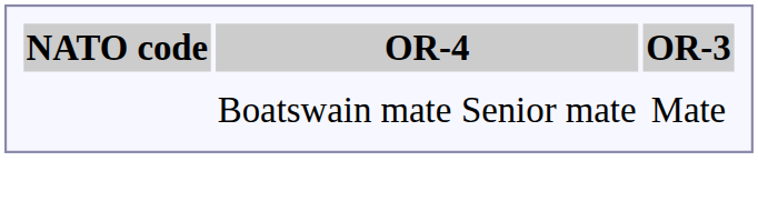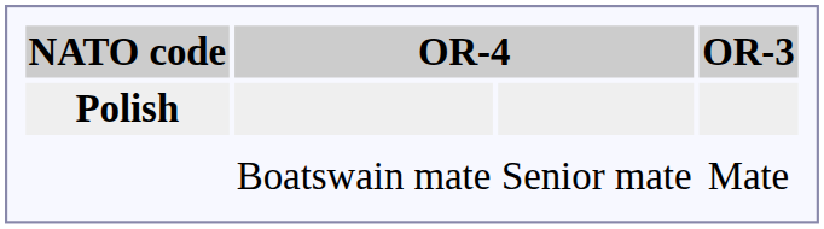 <table style="border:1px solid #8888aa; background-color:#f7f8ff; padding:5px; font-size:95%; margin: 0px 12px 12px 0px;">
 <tr style="background-color:#CCCCCC; text-align:center;">
 <th>NATO code</th>
 <th colspan=2>OR-4</th>
 <th>OR-3</th>
+</tr>
+<tr style="text-align:center; background:#efefef;">
+<th>Polish</th>
+<td></td>
+<td></td>
+<td></td>
 </tr>
 <tr style="text-align:center;">
 <td rowspan=2><strong></strong></td>
 <td></td>
 <td></td>
 <td></td>
 </tr>
 <tr style="text-align:center;">
 <td>Boatswain mate</td>
 <td>Senior mate</td>
 <td>Mate</td>
 </tr>
 </table>
